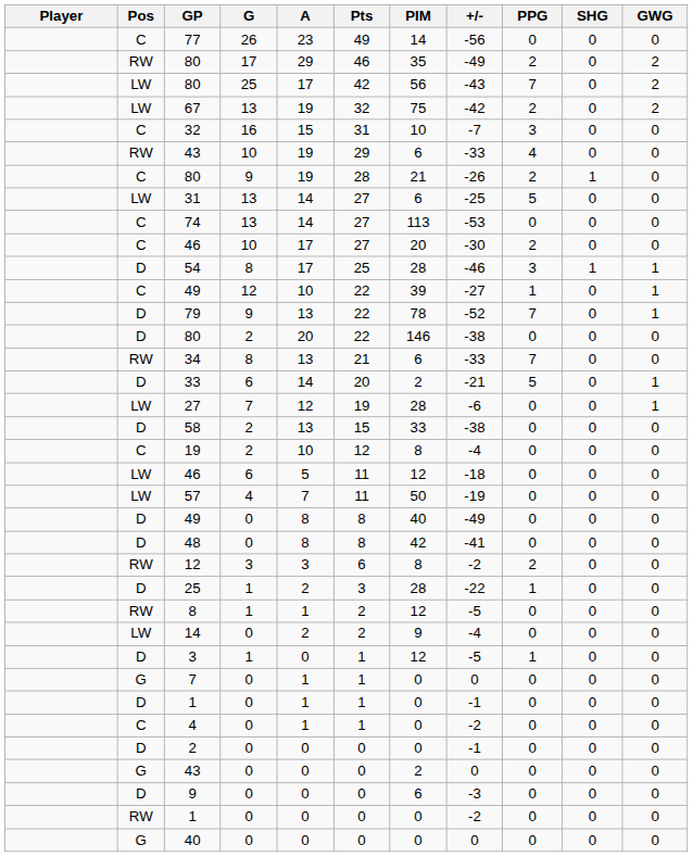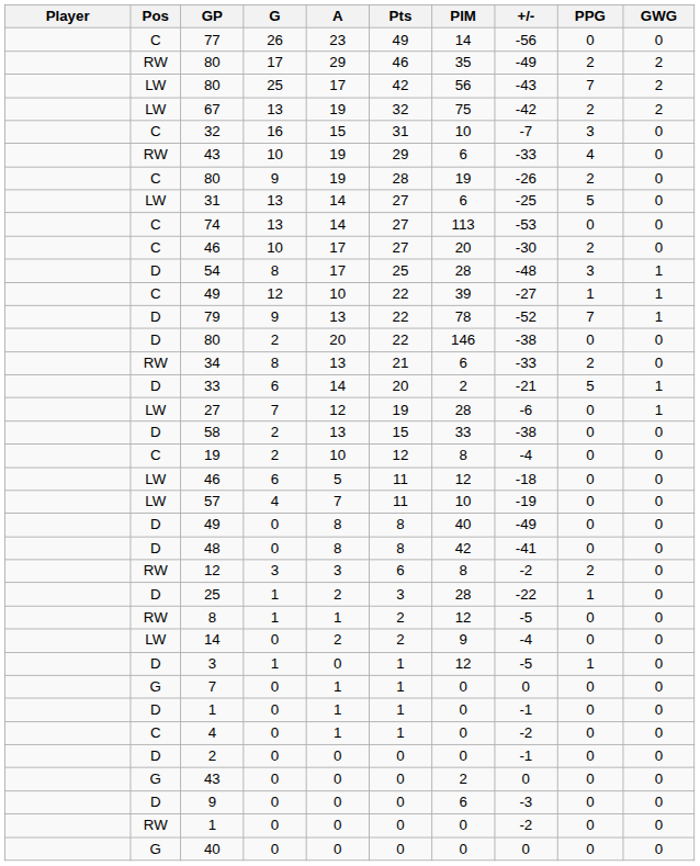 <table class="wikitable sortable" width="60%">
 <tr ALIGN="center">
 <th bgcolor="#DDDDFF" width="10%">Player</th>
 <th bgcolor="#DDDDFF" width="3%" title="Position">Pos</th>
 <th bgcolor="#DDDDFF" width="5%" title="Games played">GP</th>
 <th bgcolor="#DDDDFF" width="5%" title="Goals">G</th>
 <th bgcolor="#DDDDFF" width="5%" title="Assists">A</th>
 <th bgcolor="#DDDDFF" width="5%" title="Points">Pts</th>
 <th bgcolor="#DDDDFF" width="5%" title="Penalties in Minutes">PIM</th>
 <th bgcolor="#DDDDFF" width="5%" title="Plus/Minus">+/-</th>
 <th bgcolor="#DDDDFF" width="5%" title="Power Play Goals">PPG</th>
-<th bgcolor="#DDDDFF" width="5%" title="Short-handed Goals">SHG</th>
 <th bgcolor="#DDDDFF" width="5%" title="Game-winning Goals">GWG</th>
 </tr>
 <tr align="center">
 <td align="right"></td>
 <td>C</td>
 <td>77</td>
 <td>26</td>
 <td>23</td>
 <td>49</td>
 <td>14</td>
 <td>-56</td>
 <td>0</td>
 <td>0</td>
-<td>0</td>
 </tr>
 <tr align="center">
 <td align="right"></td>
 <td>RW</td>
 <td>80</td>
 <td>17</td>
 <td>29</td>
 <td>46</td>
 <td>35</td>
 <td>-49</td>
 <td>2</td>
-<td>0</td>
 <td>2</td>
 </tr>
 <tr align="center">
 <td align="right"></td>
 <td>LW</td>
 <td>80</td>
 <td>25</td>
 <td>17</td>
 <td>42</td>
 <td>56</td>
 <td>-43</td>
 <td>7</td>
-<td>0</td>
 <td>2</td>
 </tr>
 <tr align="center">
 <td align="right"></td>
 <td>LW</td>
 <td>67</td>
 <td>13</td>
 <td>19</td>
 <td>32</td>
 <td>75</td>
 <td>-42</td>
 <td>2</td>
-<td>0</td>
 <td>2</td>
 </tr>
 <tr align="center">
 <td align="right"></td>
 <td>C</td>
 <td>32</td>
 <td>16</td>
 <td>15</td>
 <td>31</td>
 <td>10</td>
 <td>-7</td>
 <td>3</td>
 <td>0</td>
-<td>0</td>
 </tr>
 <tr align="center">
 <td align="right"></td>
 <td>RW</td>
 <td>43</td>
 <td>10</td>
 <td>19</td>
 <td>29</td>
 <td>6</td>
 <td>-33</td>
 <td>4</td>
 <td>0</td>
-<td>0</td>
 </tr>
 <tr align="center">
 <td align="right"></td>
 <td>C</td>
 <td>80</td>
 <td>9</td>
 <td>19</td>
 <td>28</td>
-<td>21</td>
+<td>19</td>
 <td>-26</td>
 <td>2</td>
-<td>1</td>
 <td>0</td>
 </tr>
 <tr align="center">
 <td align="right"></td>
 <td>LW</td>
 <td>31</td>
 <td>13</td>
 <td>14</td>
 <td>27</td>
 <td>6</td>
 <td>-25</td>
 <td>5</td>
 <td>0</td>
-<td>0</td>
 </tr>
 <tr align="center">
 <td align="right"></td>
 <td>C</td>
 <td>74</td>
 <td>13</td>
 <td>14</td>
 <td>27</td>
 <td>113</td>
 <td>-53</td>
-<td>0</td>
 <td>0</td>
 <td>0</td>
 </tr>
 <tr align="center">
 <td align="right"></td>
 <td>C</td>
 <td>46</td>
 <td>10</td>
 <td>17</td>
 <td>27</td>
 <td>20</td>
 <td>-30</td>
 <td>2</td>
 <td>0</td>
-<td>0</td>
 </tr>
 <tr align="center">
 <td align="right"></td>
 <td>D</td>
 <td>54</td>
 <td>8</td>
 <td>17</td>
 <td>25</td>
 <td>28</td>
-<td>-46</td>
+<td>-48</td>
 <td>3</td>
-<td>1</td>
 <td>1</td>
 </tr>
 <tr align="center">
 <td align="right"></td>
 <td>C</td>
 <td>49</td>
 <td>12</td>
 <td>10</td>
 <td>22</td>
 <td>39</td>
 <td>-27</td>
 <td>1</td>
-<td>0</td>
 <td>1</td>
 </tr>
 <tr align="center">
 <td align="right"></td>
 <td>D</td>
 <td>79</td>
 <td>9</td>
 <td>13</td>
 <td>22</td>
 <td>78</td>
 <td>-52</td>
 <td>7</td>
-<td>0</td>
 <td>1</td>
 </tr>
 <tr align="center">
 <td align="right"></td>
 <td>D</td>
 <td>80</td>
 <td>2</td>
 <td>20</td>
 <td>22</td>
 <td>146</td>
 <td>-38</td>
 <td>0</td>
 <td>0</td>
-<td>0</td>
 </tr>
 <tr align="center">
 <td align="right"></td>
 <td>RW</td>
 <td>34</td>
 <td>8</td>
 <td>13</td>
 <td>21</td>
 <td>6</td>
 <td>-33</td>
-<td>7</td>
-<td>0</td>
+<td>2</td>
 <td>0</td>
 </tr>
 <tr align="center">
 <td align="right"></td>
 <td>D</td>
 <td>33</td>
 <td>6</td>
 <td>14</td>
 <td>20</td>
 <td>2</td>
 <td>-21</td>
 <td>5</td>
-<td>0</td>
 <td>1</td>
 </tr>
 <tr align="center">
 <td align="right"></td>
 <td>LW</td>
 <td>27</td>
 <td>7</td>
 <td>12</td>
 <td>19</td>
 <td>28</td>
 <td>-6</td>
-<td>0</td>
 <td>0</td>
 <td>1</td>
 </tr>
 <tr align="center">
 <td align="right"></td>
 <td>D</td>
 <td>58</td>
 <td>2</td>
 <td>13</td>
 <td>15</td>
 <td>33</td>
 <td>-38</td>
 <td>0</td>
 <td>0</td>
-<td>0</td>
 </tr>
 <tr align="center">
 <td align="right"></td>
 <td>C</td>
 <td>19</td>
 <td>2</td>
 <td>10</td>
 <td>12</td>
 <td>8</td>
 <td>-4</td>
-<td>0</td>
 <td>0</td>
 <td>0</td>
 </tr>
 <tr align="center">
 <td align="right"></td>
 <td>LW</td>
 <td>46</td>
 <td>6</td>
 <td>5</td>
 <td>11</td>
 <td>12</td>
 <td>-18</td>
 <td>0</td>
 <td>0</td>
-<td>0</td>
 </tr>
 <tr align="center">
 <td align="right"></td>
 <td>LW</td>
 <td>57</td>
 <td>4</td>
 <td>7</td>
 <td>11</td>
-<td>50</td>
+<td>10</td>
 <td>-19</td>
-<td>0</td>
 <td>0</td>
 <td>0</td>
 </tr>
 <tr align="center">
 <td align="right"></td>
 <td>D</td>
 <td>49</td>
 <td>0</td>
 <td>8</td>
 <td>8</td>
 <td>40</td>
 <td>-49</td>
 <td>0</td>
 <td>0</td>
-<td>0</td>
 </tr>
 <tr align="center">
 <td align="right"></td>
 <td>D</td>
 <td>48</td>
 <td>0</td>
 <td>8</td>
 <td>8</td>
 <td>42</td>
 <td>-41</td>
-<td>0</td>
 <td>0</td>
 <td>0</td>
 </tr>
 <tr align="center">
 <td align="right"></td>
 <td>RW</td>
 <td>12</td>
 <td>3</td>
 <td>3</td>
 <td>6</td>
 <td>8</td>
 <td>-2</td>
 <td>2</td>
 <td>0</td>
-<td>0</td>
 </tr>
 <tr align="center">
 <td align="right"></td>
 <td>D</td>
 <td>25</td>
 <td>1</td>
 <td>2</td>
 <td>3</td>
 <td>28</td>
 <td>-22</td>
 <td>1</td>
 <td>0</td>
-<td>0</td>
 </tr>
 <tr align="center">
 <td align="right"></td>
 <td>RW</td>
 <td>8</td>
 <td>1</td>
 <td>1</td>
 <td>2</td>
 <td>12</td>
 <td>-5</td>
-<td>0</td>
 <td>0</td>
 <td>0</td>
 </tr>
 <tr align="center">
 <td align="right"></td>
 <td>LW</td>
 <td>14</td>
 <td>0</td>
 <td>2</td>
 <td>2</td>
 <td>9</td>
 <td>-4</td>
 <td>0</td>
 <td>0</td>
-<td>0</td>
 </tr>
 <tr align="center">
 <td align="right"></td>
 <td>D</td>
 <td>3</td>
 <td>1</td>
 <td>0</td>
 <td>1</td>
 <td>12</td>
 <td>-5</td>
 <td>1</td>
 <td>0</td>
-<td>0</td>
 </tr>
 <tr align="center">
 <td align="right"></td>
 <td>G</td>
 <td>7</td>
 <td>0</td>
 <td>1</td>
 <td>1</td>
-<td>0</td>
 <td>0</td>
 <td>0</td>
 <td>0</td>
 <td>0</td>
 </tr>
 <tr align="center">
 <td align="right"></td>
 <td>D</td>
 <td>1</td>
 <td>0</td>
 <td>1</td>
 <td>1</td>
 <td>0</td>
 <td>-1</td>
 <td>0</td>
 <td>0</td>
-<td>0</td>
 </tr>
 <tr align="center">
 <td align="right"></td>
 <td>C</td>
 <td>4</td>
 <td>0</td>
 <td>1</td>
 <td>1</td>
 <td>0</td>
 <td>-2</td>
-<td>0</td>
 <td>0</td>
 <td>0</td>
 </tr>
 <tr align="center">
 <td align="right"></td>
 <td>D</td>
 <td>2</td>
 <td>0</td>
 <td>0</td>
 <td>0</td>
 <td>0</td>
 <td>-1</td>
 <td>0</td>
 <td>0</td>
-<td>0</td>
 </tr>
 <tr align="center">
 <td align="right"></td>
 <td>G</td>
 <td>43</td>
 <td>0</td>
 <td>0</td>
 <td>0</td>
 <td>2</td>
-<td>0</td>
 <td>0</td>
 <td>0</td>
 <td>0</td>
 </tr>
 <tr align="center">
 <td align="right"></td>
 <td>D</td>
 <td>9</td>
 <td>0</td>
 <td>0</td>
 <td>0</td>
 <td>6</td>
 <td>-3</td>
 <td>0</td>
 <td>0</td>
-<td>0</td>
 </tr>
 <tr align="center">
 <td align="right"></td>
 <td>RW</td>
 <td>1</td>
 <td>0</td>
 <td>0</td>
 <td>0</td>
 <td>0</td>
 <td>-2</td>
-<td>0</td>
 <td>0</td>
 <td>0</td>
 </tr>
 <tr align="center">
 <td align="right"></td>
 <td>G</td>
 <td>40</td>
 <td>0</td>
 <td>0</td>
 <td>0</td>
 <td>0</td>
 <td>0</td>
 <td>0</td>
 <td>0</td>
-<td>0</td>
 </tr>
 </table>
